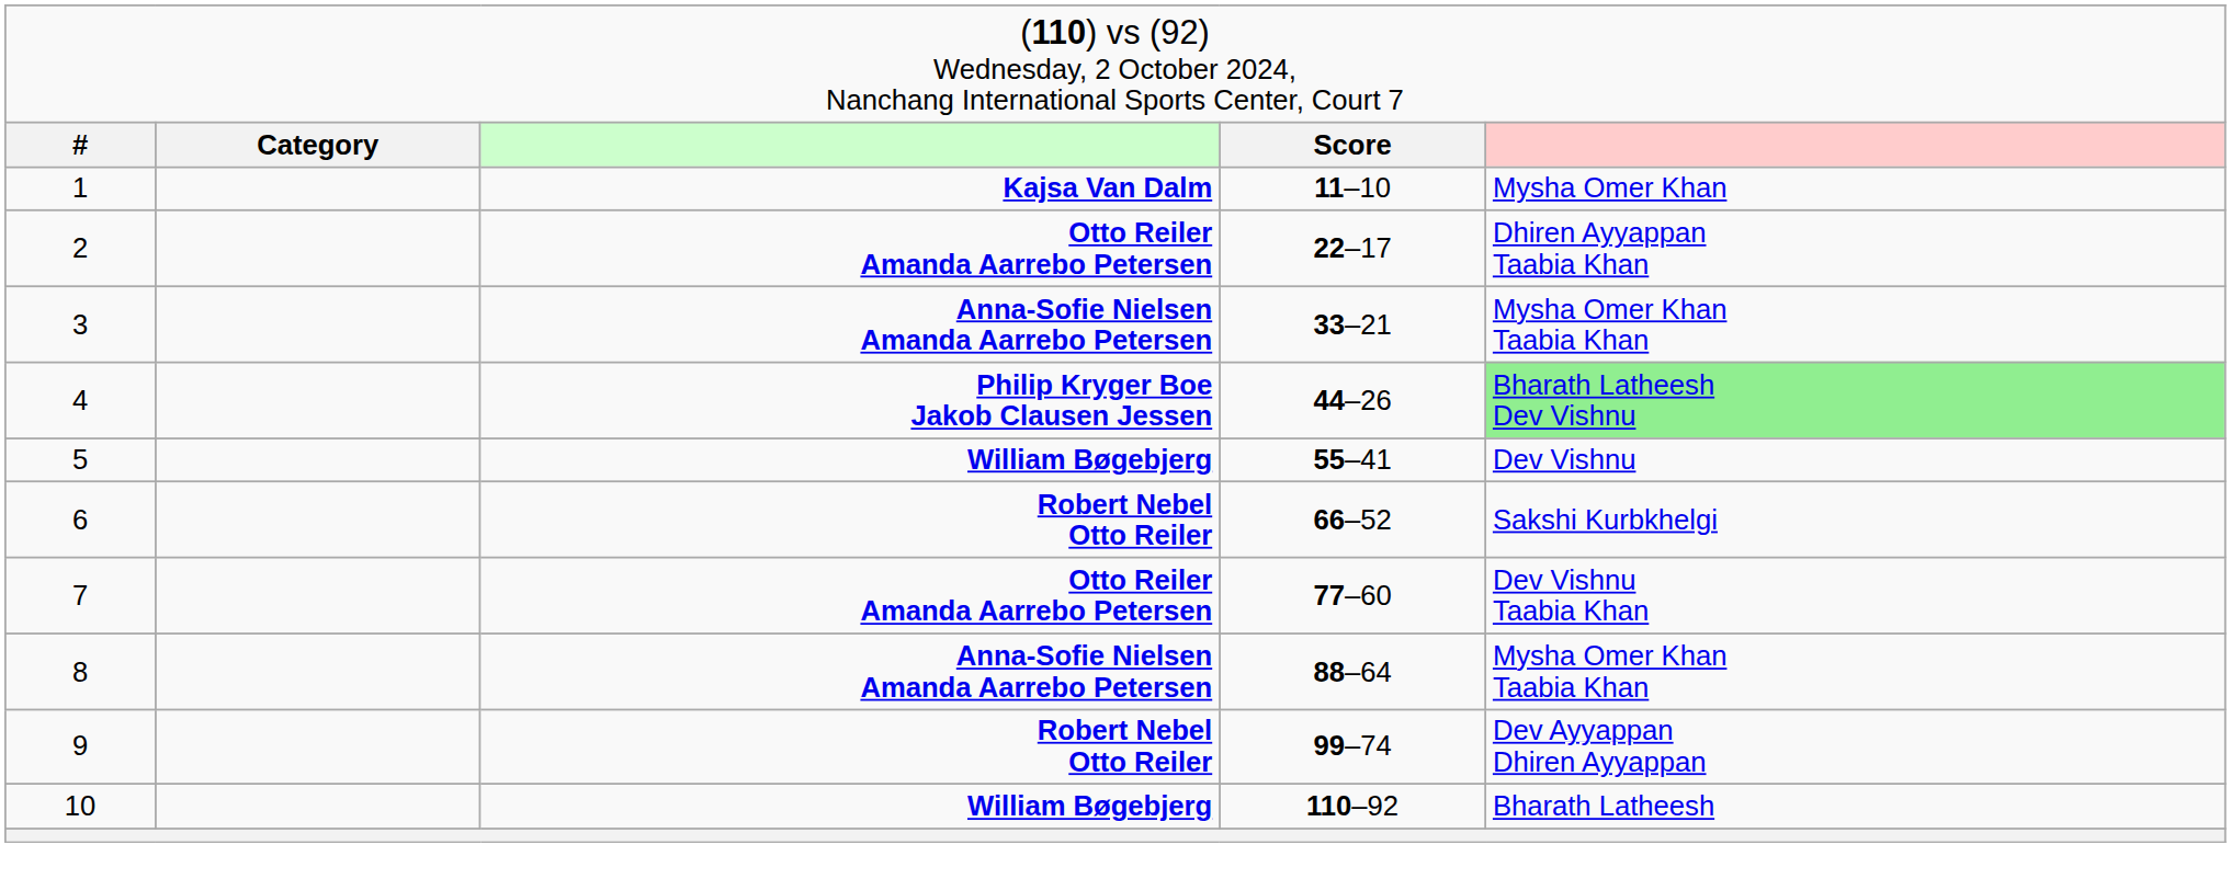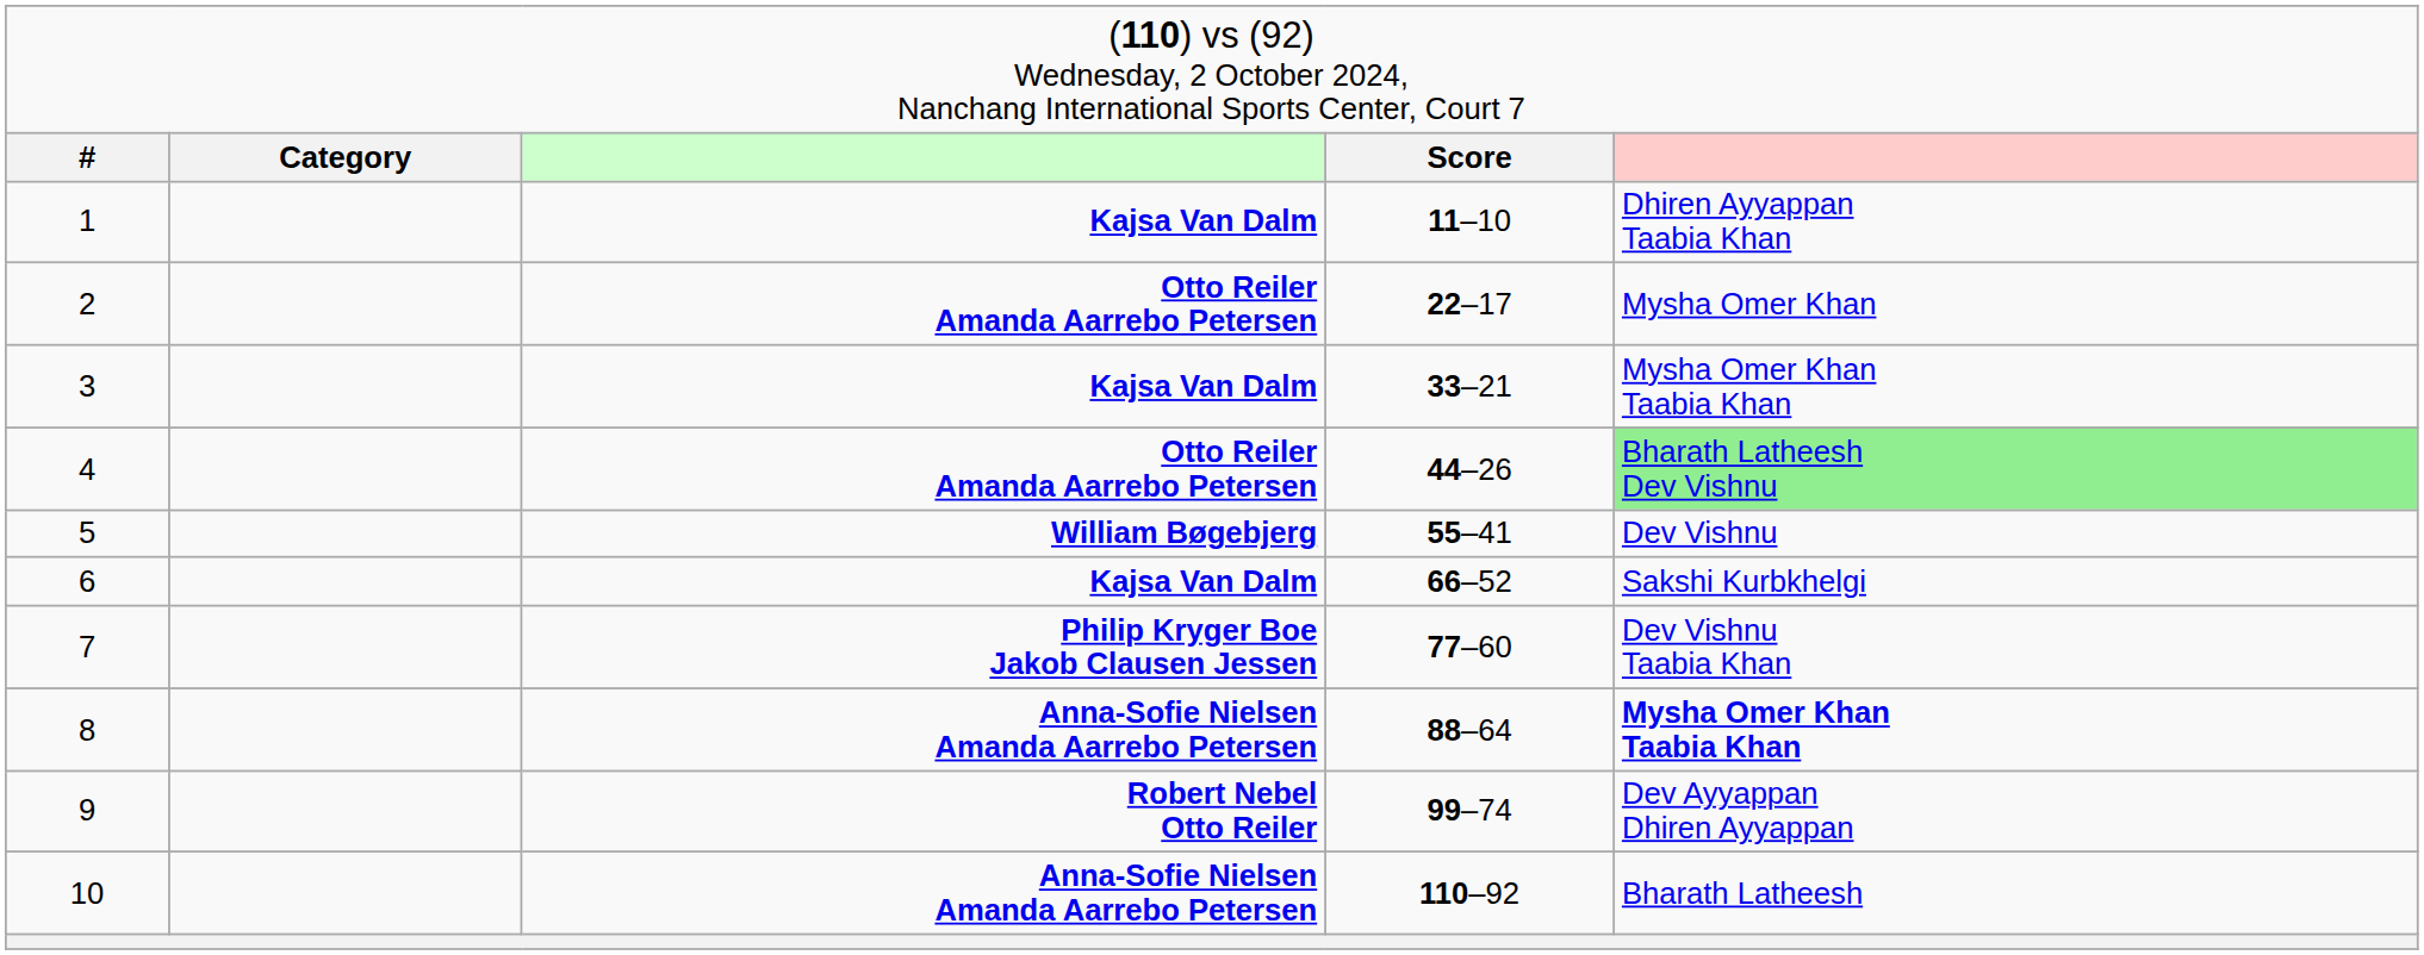 <table class="wikitable mw-collapsible mw-collapsed" style="font-size:90%; text-align:center" width="90%">
 <tr>
 <td colspan="5"><big>(<strong>110</strong>) <strong></strong> vs  (92)</big><br>Wednesday, 2 October 2024, <br>Nanchang International Sports Center, Court 7</td>
 </tr>
 <tr>
 <th width="25">#</th>
 <th width="50">Category</th>
 <th style="background-color:#CCFFCC" width="150"></th>
 <th width="50">Score<br></th>
 <th style="background-color:#FFCCCC" width="150"></th>
 </tr>
 <tr>
 <td>1</td>
 <td></td>
 <td align="right"><strong><a href='#'>Kajsa Van Dalm</a> </strong></td>
 <td><strong>11</strong>–10<br></td>
-<td align="left"> <a href='#'>Mysha Omer Khan</a></td>
+<td align="left"> <a href='#'>Dhiren Ayyappan</a><br> <a href='#'>Taabia Khan</a></td>
 </tr>
 <tr>
 <td>2</td>
 <td></td>
 <td align="right"><strong><a href='#'>Otto Reiler</a> <br><a href='#'>Amanda Aarrebo Petersen</a> </strong></td>
 <td><strong>22</strong>–17<br></td>
-<td align="left"> <a href='#'>Dhiren Ayyappan</a><br> <a href='#'>Taabia Khan</a></td>
+<td align="left"> <a href='#'>Mysha Omer Khan</a></td>
 </tr>
 <tr>
 <td>3</td>
 <td></td>
-<td align="right"><strong><a href='#'>Anna-Sofie Nielsen</a> <br><a href='#'>Amanda Aarrebo Petersen</a> </strong></td>
+<td align="right"><strong><a href='#'>Kajsa Van Dalm</a> </strong></td>
 <td><strong>33</strong>–21<br></td>
 <td align="left"> <a href='#'>Mysha Omer Khan</a><br> <a href='#'>Taabia Khan</a></td>
 </tr>
 <tr>
 <td>4</td>
 <td></td>
-<td align="right"><strong><a href='#'>Philip Kryger Boe</a> <br><a href='#'>Jakob Clausen Jessen</a> </strong></td>
+<td align="right"><strong><a href='#'>Otto Reiler</a> <br><a href='#'>Amanda Aarrebo Petersen</a> </strong></td>
 <td><strong>44</strong>–26<br></td>
 <td align="left" style="background: lightgreen;"> <a href='#'>Bharath Latheesh</a><br> <a href='#'>Dev Vishnu</a></td>
 </tr>
 <tr>
 <td>5</td>
 <td></td>
 <td align="right"><strong><a href='#'>William Bøgebjerg</a> </strong></td>
 <td><strong>55</strong>–41<br></td>
 <td align="left"> <a href='#'>Dev Vishnu</a></td>
 </tr>
 <tr>
 <td>6</td>
 <td></td>
-<td align="right"><strong><a href='#'>Robert Nebel</a> <br><a href='#'>Otto Reiler</a> </strong></td>
+<td align="right"><strong><a href='#'>Kajsa Van Dalm</a> </strong></td>
 <td><strong>66</strong>–52<br></td>
 <td align="left"> <a href='#'>Sakshi Kurbkhelgi</a></td>
 </tr>
 <tr>
 <td>7</td>
 <td></td>
-<td align="right"><strong><a href='#'>Otto Reiler</a> <br><a href='#'>Amanda Aarrebo Petersen</a> </strong></td>
+<td align="right"><strong><a href='#'>Philip Kryger Boe</a> <br><a href='#'>Jakob Clausen Jessen</a> </strong></td>
 <td><strong>77</strong>–60<br></td>
 <td align="left"> <a href='#'>Dev Vishnu</a><br> <a href='#'>Taabia Khan</a></td>
 </tr>
 <tr>
 <td>8</td>
 <td></td>
 <td align="right"><strong><a href='#'>Anna-Sofie Nielsen</a> <br><a href='#'>Amanda Aarrebo Petersen</a> </strong></td>
 <td><strong>88</strong>–64<br></td>
-<td align="left"> <a href='#'>Mysha Omer Khan</a><br> <a href='#'>Taabia Khan</a></td>
+<td align="left"><strong> <a href='#'>Mysha Omer Khan</a><br> <a href='#'>Taabia Khan</a></strong></td>
 </tr>
 <tr>
 <td>9</td>
 <td></td>
 <td align="right"><strong><a href='#'>Robert Nebel</a> <br><a href='#'>Otto Reiler</a> </strong></td>
 <td><strong>99</strong>–74<br></td>
 <td align="left"> <a href='#'>Dev Ayyappan</a><br> <a href='#'>Dhiren Ayyappan</a></td>
 </tr>
 <tr>
 <td>10</td>
 <td></td>
-<td align="right"><strong><a href='#'>William Bøgebjerg</a> </strong></td>
+<td align="right"><strong><a href='#'>Anna-Sofie Nielsen</a> <br><a href='#'>Amanda Aarrebo Petersen</a> </strong></td>
 <td><strong>110</strong>–92<br></td>
 <td align="left"> <a href='#'>Bharath Latheesh</a></td>
 </tr>
 <tr>
 <th colspan="5"></th>
 </tr>
 </table>
